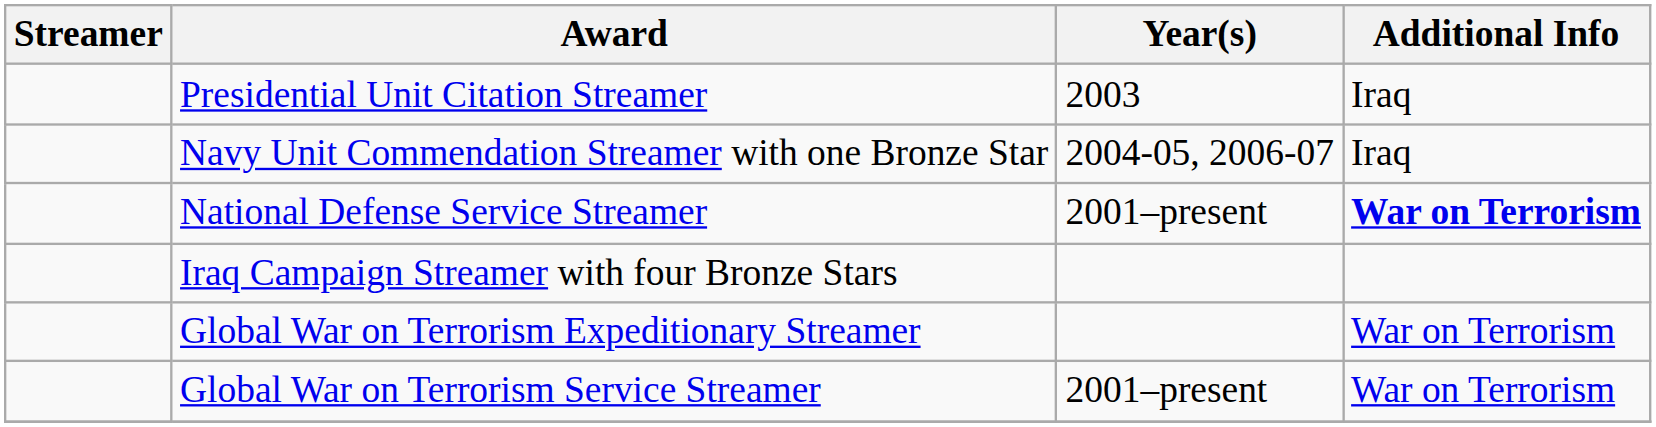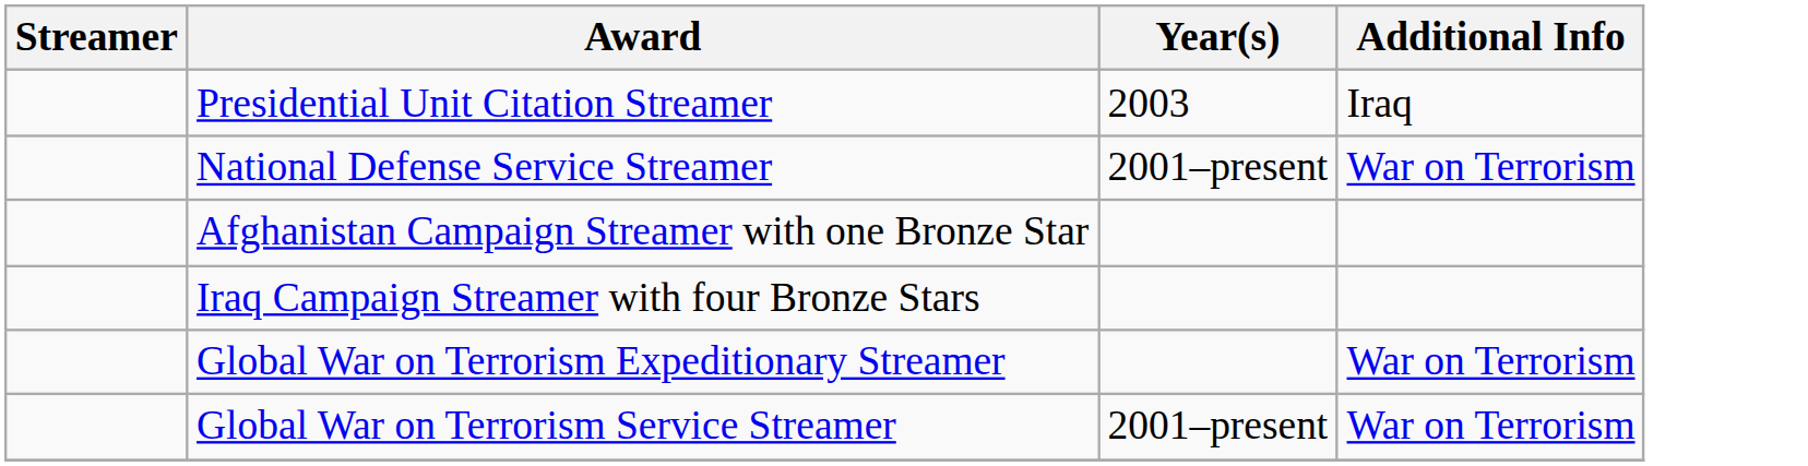 <table class=wikitable>
 <tr>
 <th>Streamer</th>
 <th>Award</th>
 <th>Year(s)</th>
 <th>Additional Info</th>
 </tr>
 <tr>
 <td></td>
 <td><a href='#'>Presidential Unit Citation Streamer</a></td>
 <td>2003</td>
 <td>Iraq</td>
 </tr>
 <tr>
 <td></td>
-<td><a href='#'>Navy Unit Commendation Streamer</a> with one Bronze Star</td>
-<td>2004-05, 2006-07</td>
-<td>Iraq</td>
+<td><a href='#'>National Defense Service Streamer</a></td>
+<td>2001–present</td>
+<td><a href='#'>War on Terrorism</a></td>
 </tr>
 <tr>
 <td></td>
-<td><a href='#'>National Defense Service Streamer</a></td>
-<td>2001–present</td>
-<td><strong><a href='#'>War on Terrorism</a></strong></td>
+<td><a href='#'>Afghanistan Campaign Streamer</a> with one Bronze Star</td>
+<td><br></td>
+<td><br></td>
 </tr>
 <tr>
 <td></td>
 <td><a href='#'>Iraq Campaign Streamer</a> with four Bronze Stars</td>
 <td><br></td>
 <td><br></td>
 </tr>
 <tr>
 <td></td>
 <td><a href='#'>Global War on Terrorism Expeditionary Streamer</a></td>
 <td><br></td>
 <td><a href='#'>War on Terrorism</a></td>
 </tr>
 <tr>
 <td></td>
 <td><a href='#'>Global War on Terrorism Service Streamer</a></td>
 <td>2001–present</td>
 <td><a href='#'>War on Terrorism</a></td>
 </tr>
 <tr>
 </tr>
 </table>
